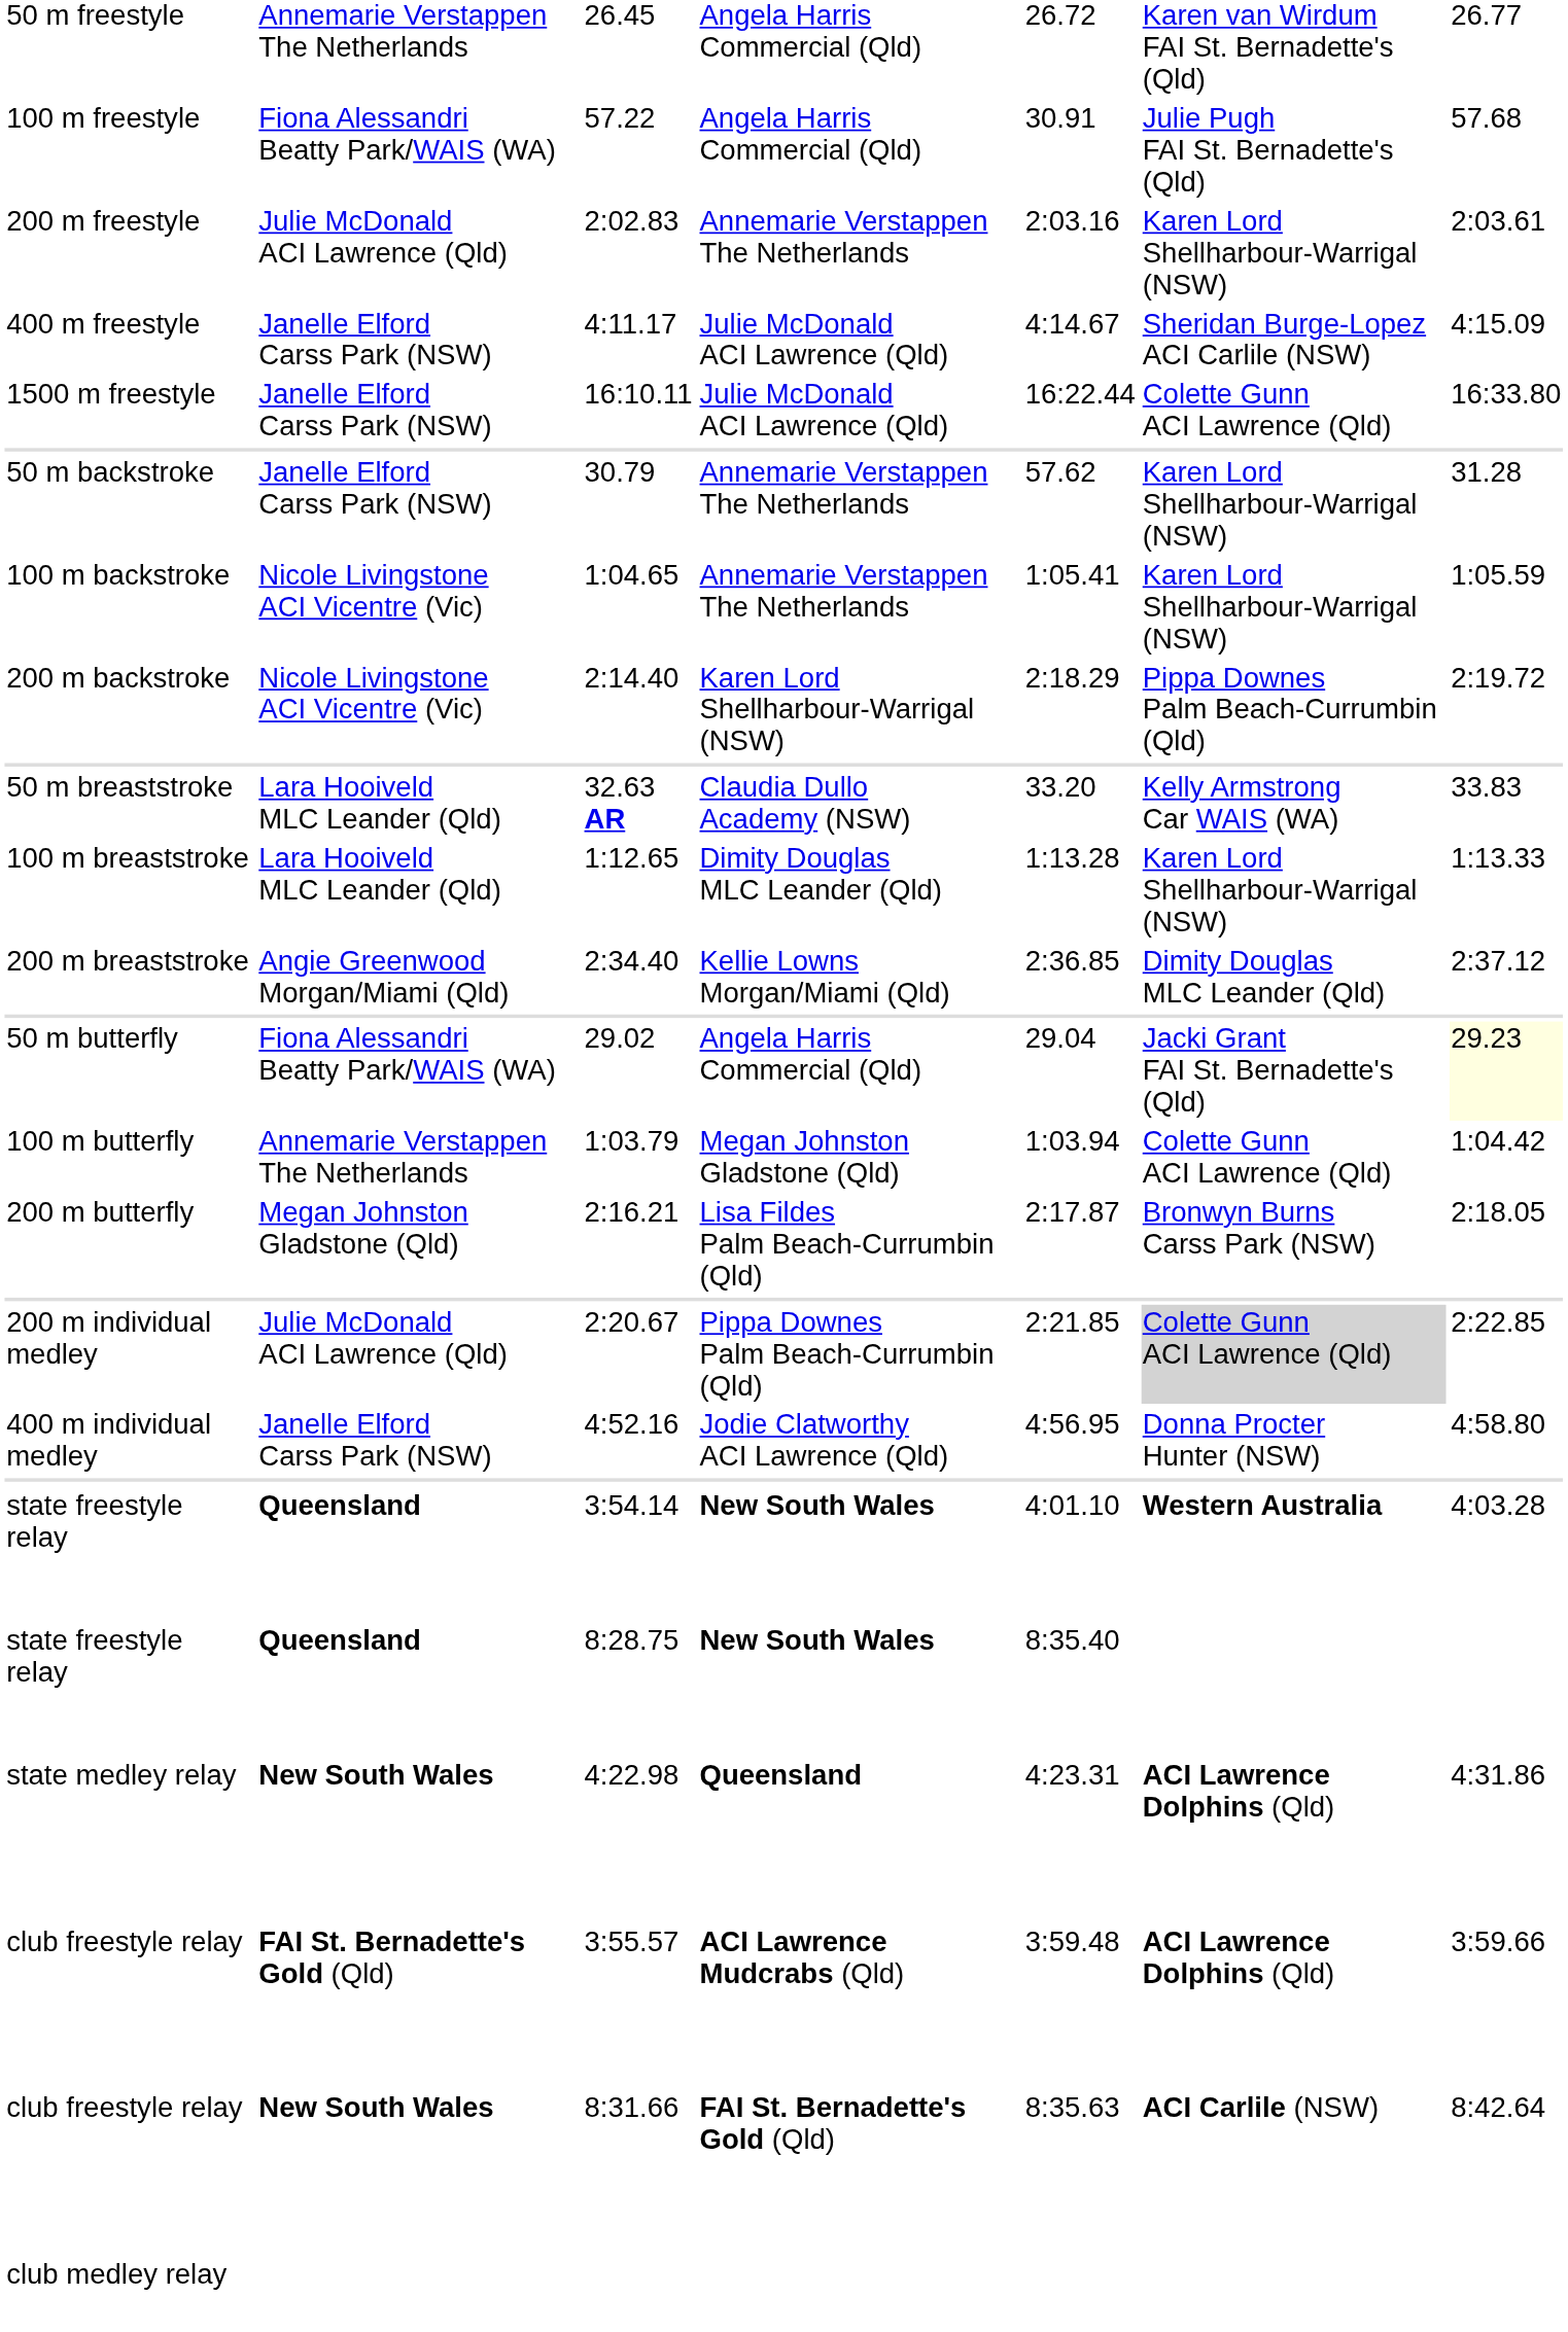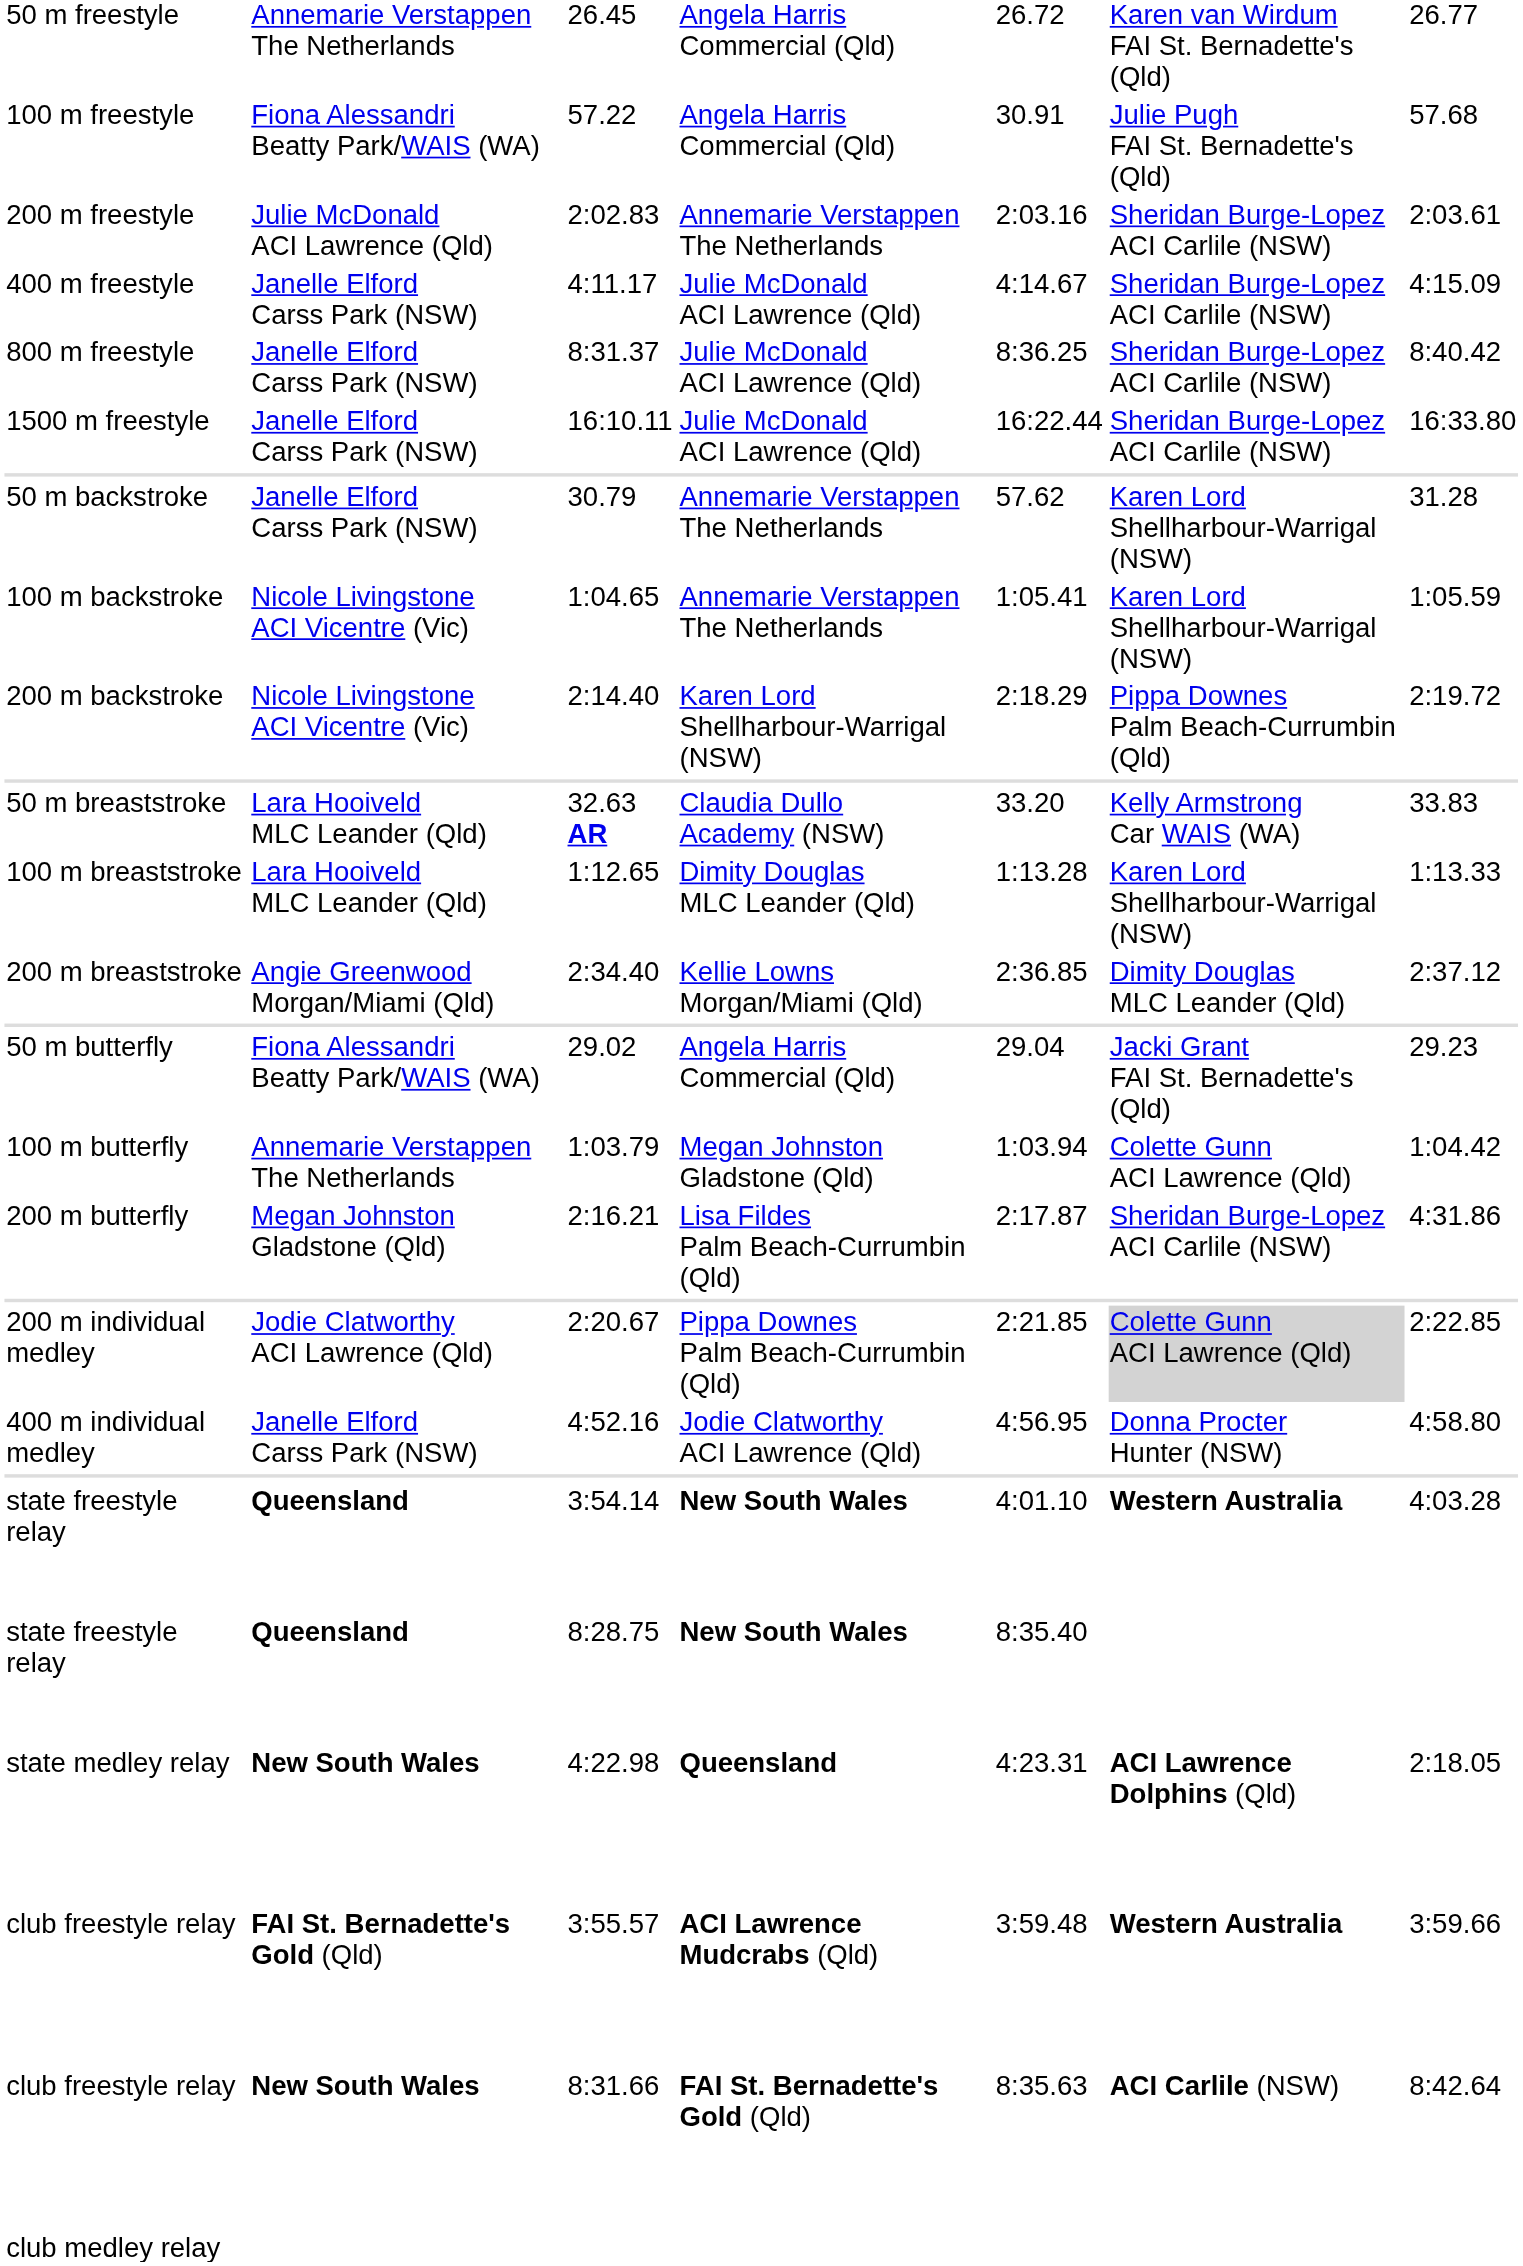 <table>
 <tr valign="top">
 <td>50 m freestyle</td>
 <td><a href='#'>Annemarie Verstappen</a><br>The Netherlands</td>
 <td>26.45<br></td>
 <td><a href='#'>Angela Harris</a><br>Commercial (Qld)</td>
 <td>26.72<br></td>
 <td><a href='#'>Karen van Wirdum</a><br>FAI St. Bernadette's (Qld)</td>
 <td>26.77<br></td>
 </tr>
 <tr valign="top">
 <td>100 m freestyle</td>
 <td><a href='#'>Fiona Alessandri</a><br>Beatty Park/<a href='#'>WAIS</a> (WA)</td>
 <td>57.22<br></td>
 <td><a href='#'>Angela Harris</a><br>Commercial (Qld)</td>
 <td>30.91<br></td>
 <td><a href='#'>Julie Pugh</a><br>FAI St. Bernadette's (Qld)</td>
 <td>57.68<br></td>
 </tr>
 <tr valign="top">
 <td>200 m freestyle</td>
 <td><a href='#'>Julie McDonald</a><br>ACI Lawrence (Qld)</td>
 <td>2:02.83<br></td>
 <td><a href='#'>Annemarie Verstappen</a><br>The Netherlands</td>
 <td>2:03.16<br></td>
-<td><a href='#'>Karen Lord</a><br>Shellharbour-Warrigal (NSW)</td>
+<td><a href='#'>Sheridan Burge-Lopez</a><br>ACI Carlile (NSW)</td>
 <td>2:03.61<br></td>
 </tr>
 <tr valign="top">
 <td>400 m freestyle</td>
 <td><a href='#'>Janelle Elford</a><br>Carss Park (NSW)</td>
 <td>4:11.17<br></td>
 <td><a href='#'>Julie McDonald</a><br>ACI Lawrence (Qld)</td>
 <td>4:14.67<br></td>
 <td><a href='#'>Sheridan Burge-Lopez</a><br>ACI Carlile (NSW)</td>
 <td>4:15.09<br></td>
 </tr>
 <tr valign="top">
+<td>800 m freestyle</td>
+<td><a href='#'>Janelle Elford</a><br>Carss Park (NSW)</td>
+<td>8:31.37<br></td>
+<td><a href='#'>Julie McDonald</a><br>ACI Lawrence (Qld)</td>
+<td>8:36.25<br></td>
+<td><a href='#'>Sheridan Burge-Lopez</a><br>ACI Carlile (NSW)</td>
+<td>8:40.42<br></td>
+</tr>
+<tr valign="top">
 <td>1500 m freestyle</td>
 <td><a href='#'>Janelle Elford</a><br>Carss Park (NSW)</td>
 <td>16:10.11<br></td>
 <td><a href='#'>Julie McDonald</a><br>ACI Lawrence (Qld)</td>
 <td>16:22.44<br></td>
-<td><a href='#'>Colette Gunn</a><br>ACI Lawrence (Qld)</td>
+<td><a href='#'>Sheridan Burge-Lopez</a><br>ACI Carlile (NSW)</td>
 <td>16:33.80<br></td>
 </tr>
 <tr bgcolor=#DDDDDD>
 <td colspan=7></td>
 </tr>
 <tr valign="top">
 <td>50 m backstroke</td>
 <td><a href='#'>Janelle Elford</a><br>Carss Park (NSW)</td>
 <td>30.79<br></td>
 <td><a href='#'>Annemarie Verstappen</a><br>The Netherlands</td>
 <td>57.62<br></td>
 <td><a href='#'>Karen Lord</a><br>Shellharbour-Warrigal (NSW)</td>
 <td>31.28<br></td>
 </tr>
 <tr valign="top">
 <td>100 m backstroke</td>
 <td><a href='#'>Nicole Livingstone</a><br><a href='#'>ACI Vicentre</a> (Vic)</td>
 <td>1:04.65<br></td>
 <td><a href='#'>Annemarie Verstappen</a><br>The Netherlands</td>
 <td>1:05.41<br></td>
 <td><a href='#'>Karen Lord</a><br>Shellharbour-Warrigal (NSW)</td>
 <td>1:05.59<br></td>
 </tr>
 <tr valign="top">
 <td>200 m backstroke</td>
 <td><a href='#'>Nicole Livingstone</a><br><a href='#'>ACI Vicentre</a> (Vic)</td>
 <td>2:14.40<br></td>
 <td><a href='#'>Karen Lord</a><br>Shellharbour-Warrigal (NSW)</td>
 <td>2:18.29<br></td>
 <td><a href='#'>Pippa Downes</a><br>Palm Beach-Currumbin (Qld)</td>
 <td>2:19.72<br></td>
 </tr>
 <tr bgcolor=#DDDDDD>
 <td colspan=7></td>
 </tr>
 <tr valign="top">
 <td>50 m breaststroke</td>
 <td><a href='#'>Lara Hooiveld</a><br>MLC Leander (Qld)</td>
 <td>32.63<br><strong><a href='#'>AR</a></strong></td>
 <td><a href='#'>Claudia Dullo</a><br><a href='#'>Academy</a> (NSW)</td>
 <td>33.20<br></td>
 <td><a href='#'>Kelly Armstrong</a><br>Car <a href='#'>WAIS</a> (WA)</td>
 <td>33.83<br></td>
 </tr>
 <tr valign="top">
 <td>100 m breaststroke</td>
 <td><a href='#'>Lara Hooiveld</a><br>MLC Leander (Qld)</td>
 <td>1:12.65<br></td>
 <td><a href='#'>Dimity Douglas</a><br>MLC Leander (Qld)</td>
 <td>1:13.28<br></td>
 <td><a href='#'>Karen Lord</a><br>Shellharbour-Warrigal (NSW)</td>
 <td>1:13.33<br></td>
 </tr>
 <tr valign="top">
 <td>200 m breaststroke</td>
 <td><a href='#'>Angie Greenwood</a><br>Morgan/Miami (Qld)</td>
 <td>2:34.40<br></td>
 <td><a href='#'>Kellie Lowns</a><br>Morgan/Miami (Qld)</td>
 <td>2:36.85<br></td>
 <td><a href='#'>Dimity Douglas</a><br>MLC Leander (Qld)</td>
 <td>2:37.12<br></td>
 </tr>
 <tr bgcolor=#DDDDDD>
 <td colspan=7></td>
 </tr>
 <tr valign="top">
 <td>50 m butterfly</td>
 <td><a href='#'>Fiona Alessandri</a><br>Beatty Park/<a href='#'>WAIS</a> (WA)</td>
 <td>29.02<br></td>
 <td><a href='#'>Angela Harris</a><br>Commercial (Qld)</td>
 <td>29.04<br></td>
 <td><a href='#'>Jacki Grant</a><br>FAI St. Bernadette's (Qld)</td>
-<td style="background: lightyellow;">29.23<br></td>
+<td>29.23<br></td>
 </tr>
 <tr valign="top">
 <td>100 m butterfly</td>
 <td><a href='#'>Annemarie Verstappen</a><br>The Netherlands</td>
 <td>1:03.79<br></td>
 <td><a href='#'>Megan Johnston</a><br>Gladstone (Qld)</td>
 <td>1:03.94<br></td>
 <td><a href='#'>Colette Gunn</a><br>ACI Lawrence (Qld)</td>
 <td>1:04.42<br></td>
 </tr>
 <tr valign="top">
 <td>200 m butterfly</td>
 <td><a href='#'>Megan Johnston</a><br>Gladstone (Qld)</td>
 <td>2:16.21<br></td>
 <td><a href='#'>Lisa Fildes</a><br>Palm Beach-Currumbin (Qld)</td>
 <td>2:17.87<br></td>
-<td><a href='#'>Bronwyn Burns</a><br>Carss Park (NSW)</td>
-<td>2:18.05<br></td>
+<td><a href='#'>Sheridan Burge-Lopez</a><br>ACI Carlile (NSW)</td>
+<td>4:31.86<br></td>
 </tr>
 <tr bgcolor=#DDDDDD>
 <td colspan=7></td>
 </tr>
 <tr valign="top">
 <td>200 m individual medley</td>
-<td><a href='#'>Julie McDonald</a><br>ACI Lawrence (Qld)</td>
+<td><a href='#'>Jodie Clatworthy</a><br>ACI Lawrence (Qld)</td>
 <td>2:20.67<br></td>
 <td><a href='#'>Pippa Downes</a><br>Palm Beach-Currumbin (Qld)</td>
 <td>2:21.85<br></td>
 <td style="background: lightgrey;"><a href='#'>Colette Gunn</a><br>ACI Lawrence (Qld)</td>
 <td>2:22.85<br></td>
 </tr>
 <tr valign="top">
 <td>400 m individual medley</td>
 <td><a href='#'>Janelle Elford</a><br>Carss Park (NSW)</td>
 <td>4:52.16<br></td>
 <td><a href='#'>Jodie Clatworthy</a><br>ACI Lawrence (Qld)</td>
 <td>4:56.95<br></td>
 <td><a href='#'>Donna Procter</a><br>Hunter (NSW)</td>
 <td>4:58.80<br></td>
 </tr>
 <tr bgcolor=#DDDDDD>
 <td colspan=7></td>
 </tr>
 <tr valign="top">
 </tr>
 <tr valign="top">
 <td> state freestyle relay</td>
 <td><strong>Queensland</strong><br><br><br><br></td>
 <td>3:54.14<br></td>
 <td><strong>New South Wales</strong><br><br><br><br></td>
 <td>4:01.10<br></td>
 <td><strong>Western Australia</strong><br><br><br><br></td>
 <td>4:03.28<br></td>
 </tr>
 <tr valign="top">
 <td> state freestyle relay</td>
 <td><strong>Queensland</strong><br><br><br><br></td>
 <td>8:28.75<br></td>
 <td><strong>New South Wales</strong><br><br><br><br></td>
 <td>8:35.40<br></td>
 <td><br><br><br><br></td>
 <td><br></td>
 </tr>
 <tr valign="top">
 <td> state medley relay</td>
 <td><strong>New South Wales</strong><br><br><br><br></td>
 <td>4:22.98<br></td>
 <td><strong>Queensland</strong><br><br><br><br></td>
 <td>4:23.31<br></td>
 <td><strong>ACI Lawrence Dolphins</strong> (Qld)<br><br><br><br></td>
-<td>4:31.86<br></td>
+<td>2:18.05<br></td>
 </tr>
 <tr valign="top">
 <td> club freestyle relay</td>
 <td><strong>FAI St. Bernadette's Gold</strong> (Qld)<br><br><br><br></td>
 <td>3:55.57<br></td>
 <td><strong>ACI Lawrence Mudcrabs</strong> (Qld)<br><br><br><br></td>
 <td>3:59.48<br></td>
-<td><strong>ACI Lawrence Dolphins</strong> (Qld)<br><br><br><br></td>
+<td><strong>Western Australia</strong><br><br><br><br></td>
 <td>3:59.66<br></td>
 </tr>
 <tr valign="top">
 <td> club freestyle relay</td>
 <td><strong>New South Wales</strong><br><br><br><br></td>
 <td>8:31.66<br></td>
 <td><strong>FAI St. Bernadette's Gold</strong> (Qld)<br><br><br><br></td>
 <td>8:35.63<br></td>
 <td><strong>ACI Carlile</strong> (NSW)<br><br><br><br></td>
 <td>8:42.64<br></td>
 </tr>
 <tr valign="top">
 <td> club medley relay</td>
 <td><br><br><br><br></td>
 <td><br></td>
 <td><br><br><br><br></td>
 <td><br></td>
 <td><br><br><br><br></td>
 <td><br></td>
 </tr>
 </table>
